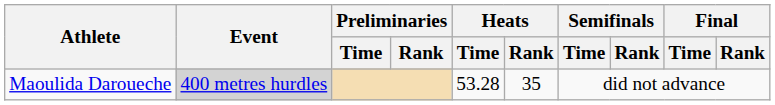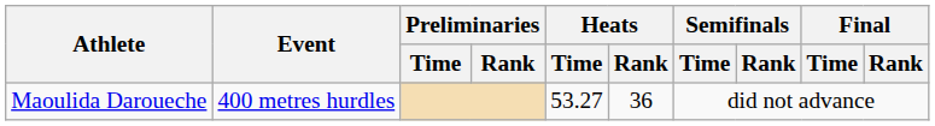 <table class=wikitable style="font-size:90%;">
 <tr>
 <th rowspan="2">Athlete</th>
 <th rowspan="2">Event</th>
 <th colspan="2">Preliminaries</th>
 <th colspan="2">Heats</th>
 <th colspan="2">Semifinals</th>
 <th colspan="2">Final</th>
 </tr>
 <tr>
 <th>Time</th>
 <th>Rank</th>
 <th>Time</th>
 <th>Rank</th>
 <th>Time</th>
 <th>Rank</th>
 <th>Time</th>
 <th>Rank</th>
 </tr>
 <tr style="border-top: single;">
 <td><a href='#'>Maoulida Daroueche</a></td>
-<td style="background: lightgrey;"><a href='#'>400 metres hurdles</a></td>
+<td><a href='#'>400 metres hurdles</a></td>
 <td colspan= 2 bgcolor="wheat"></td>
-<td align=center>53.28</td>
-<td align=center>35</td>
+<td align=center>53.27</td>
+<td align=center>36</td>
 <td align=center colspan=4>did not advance</td>
 </tr>
 </table>
